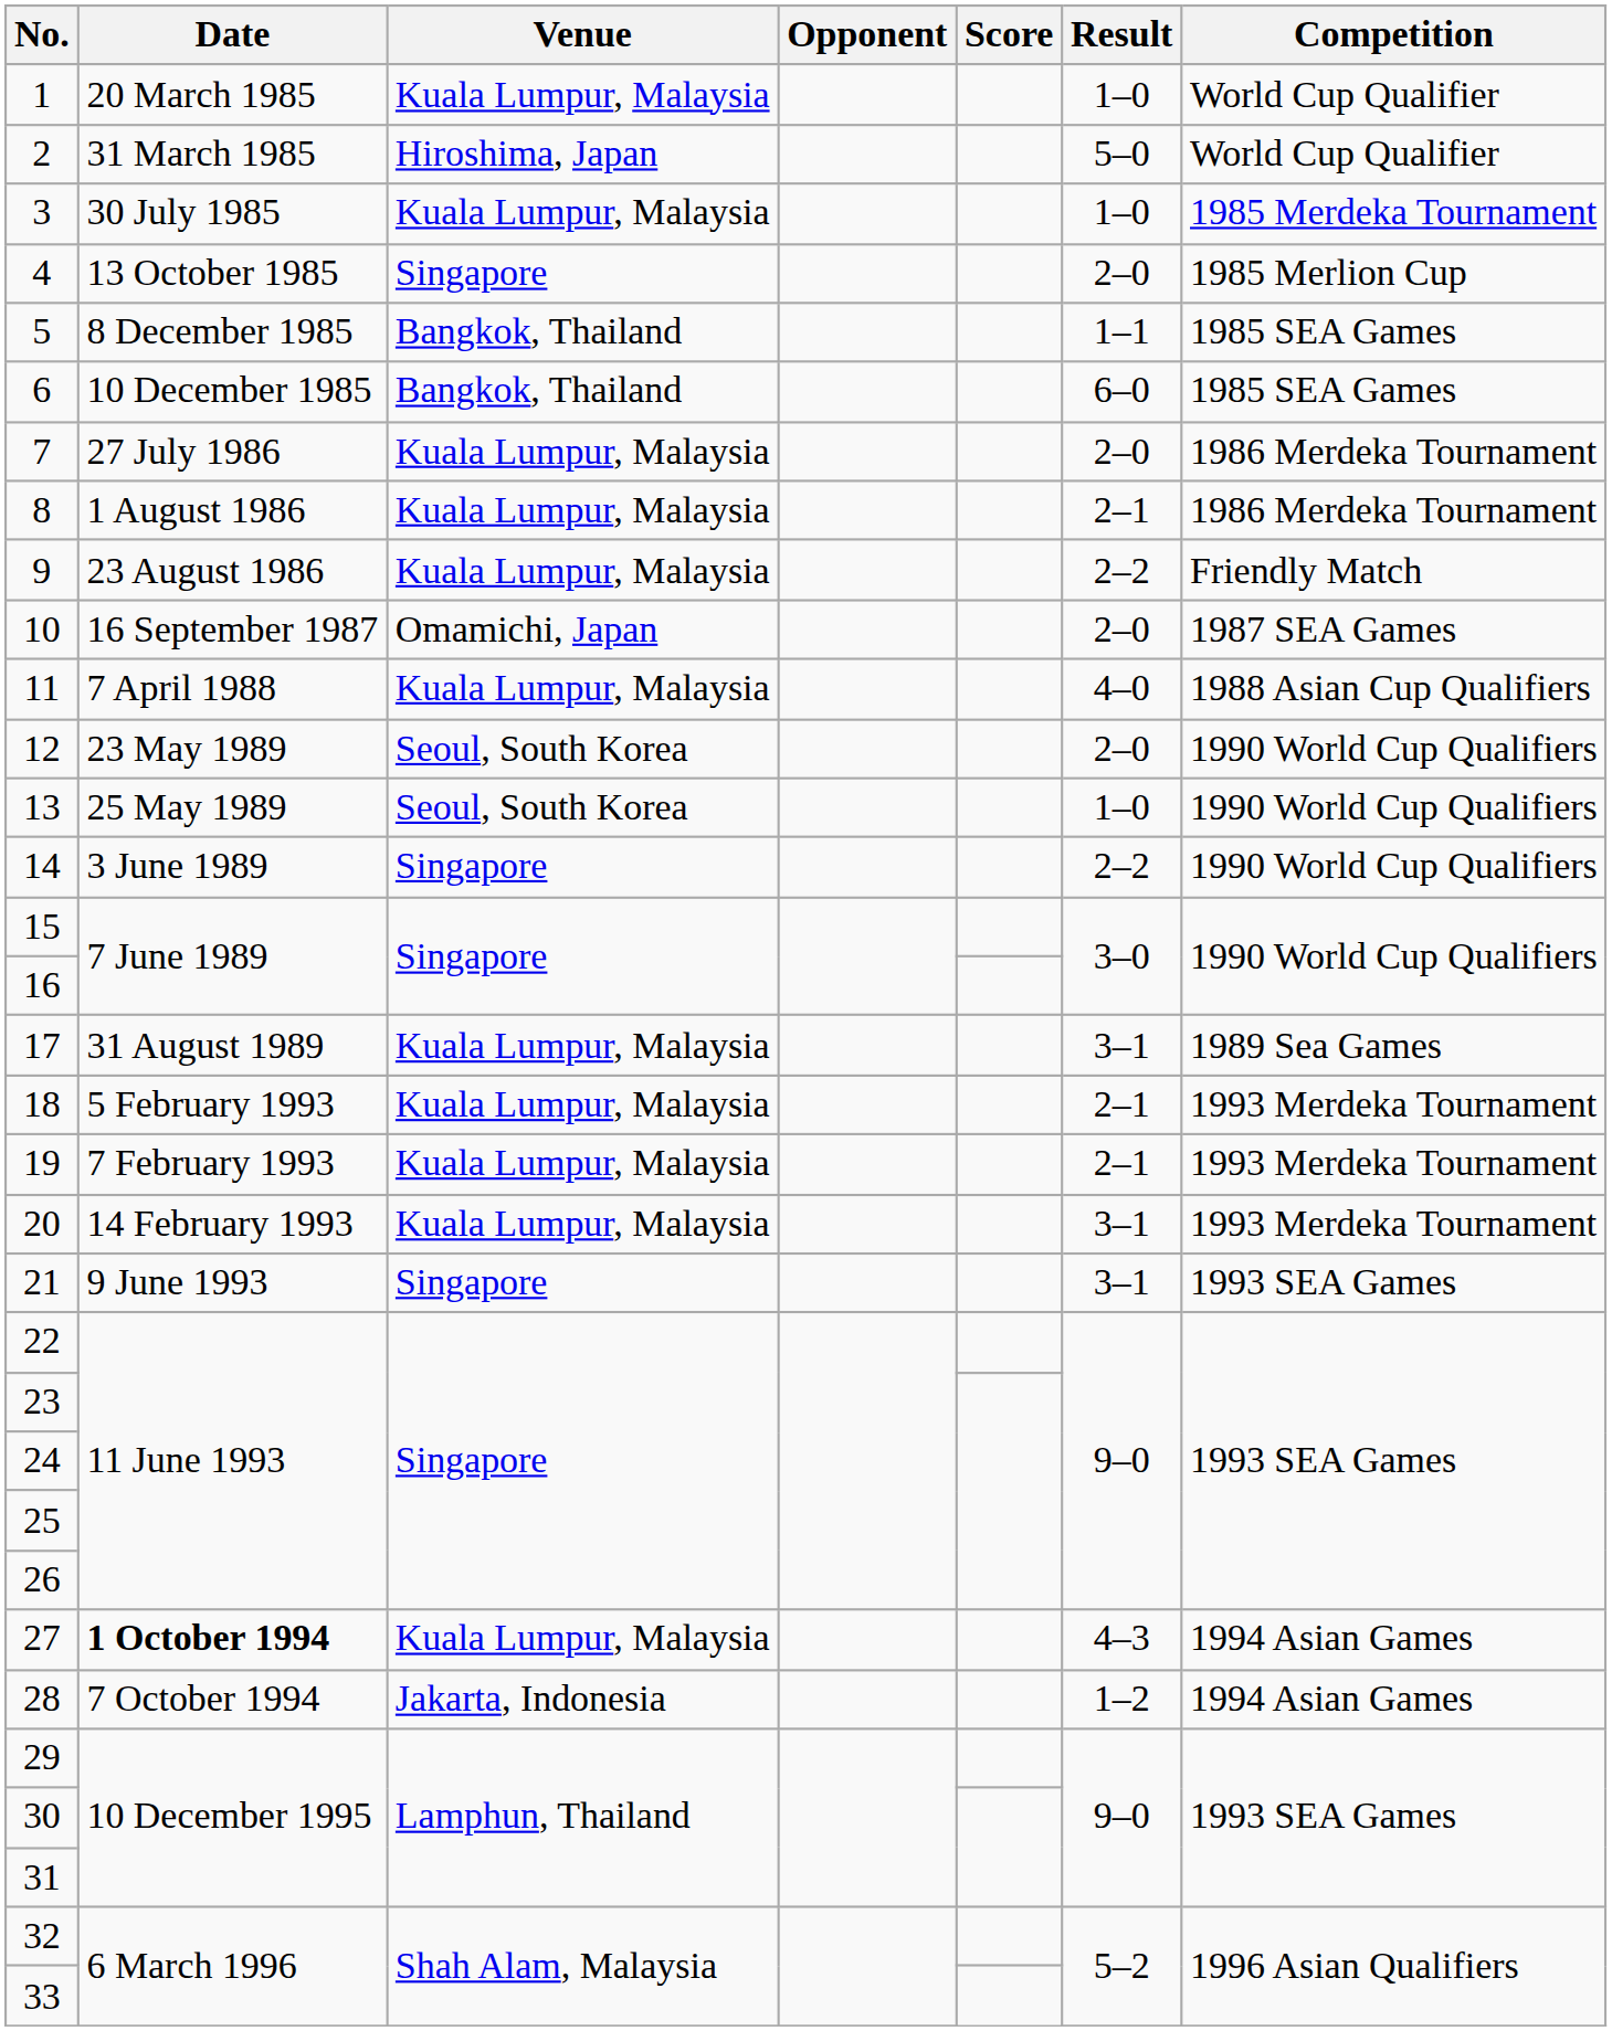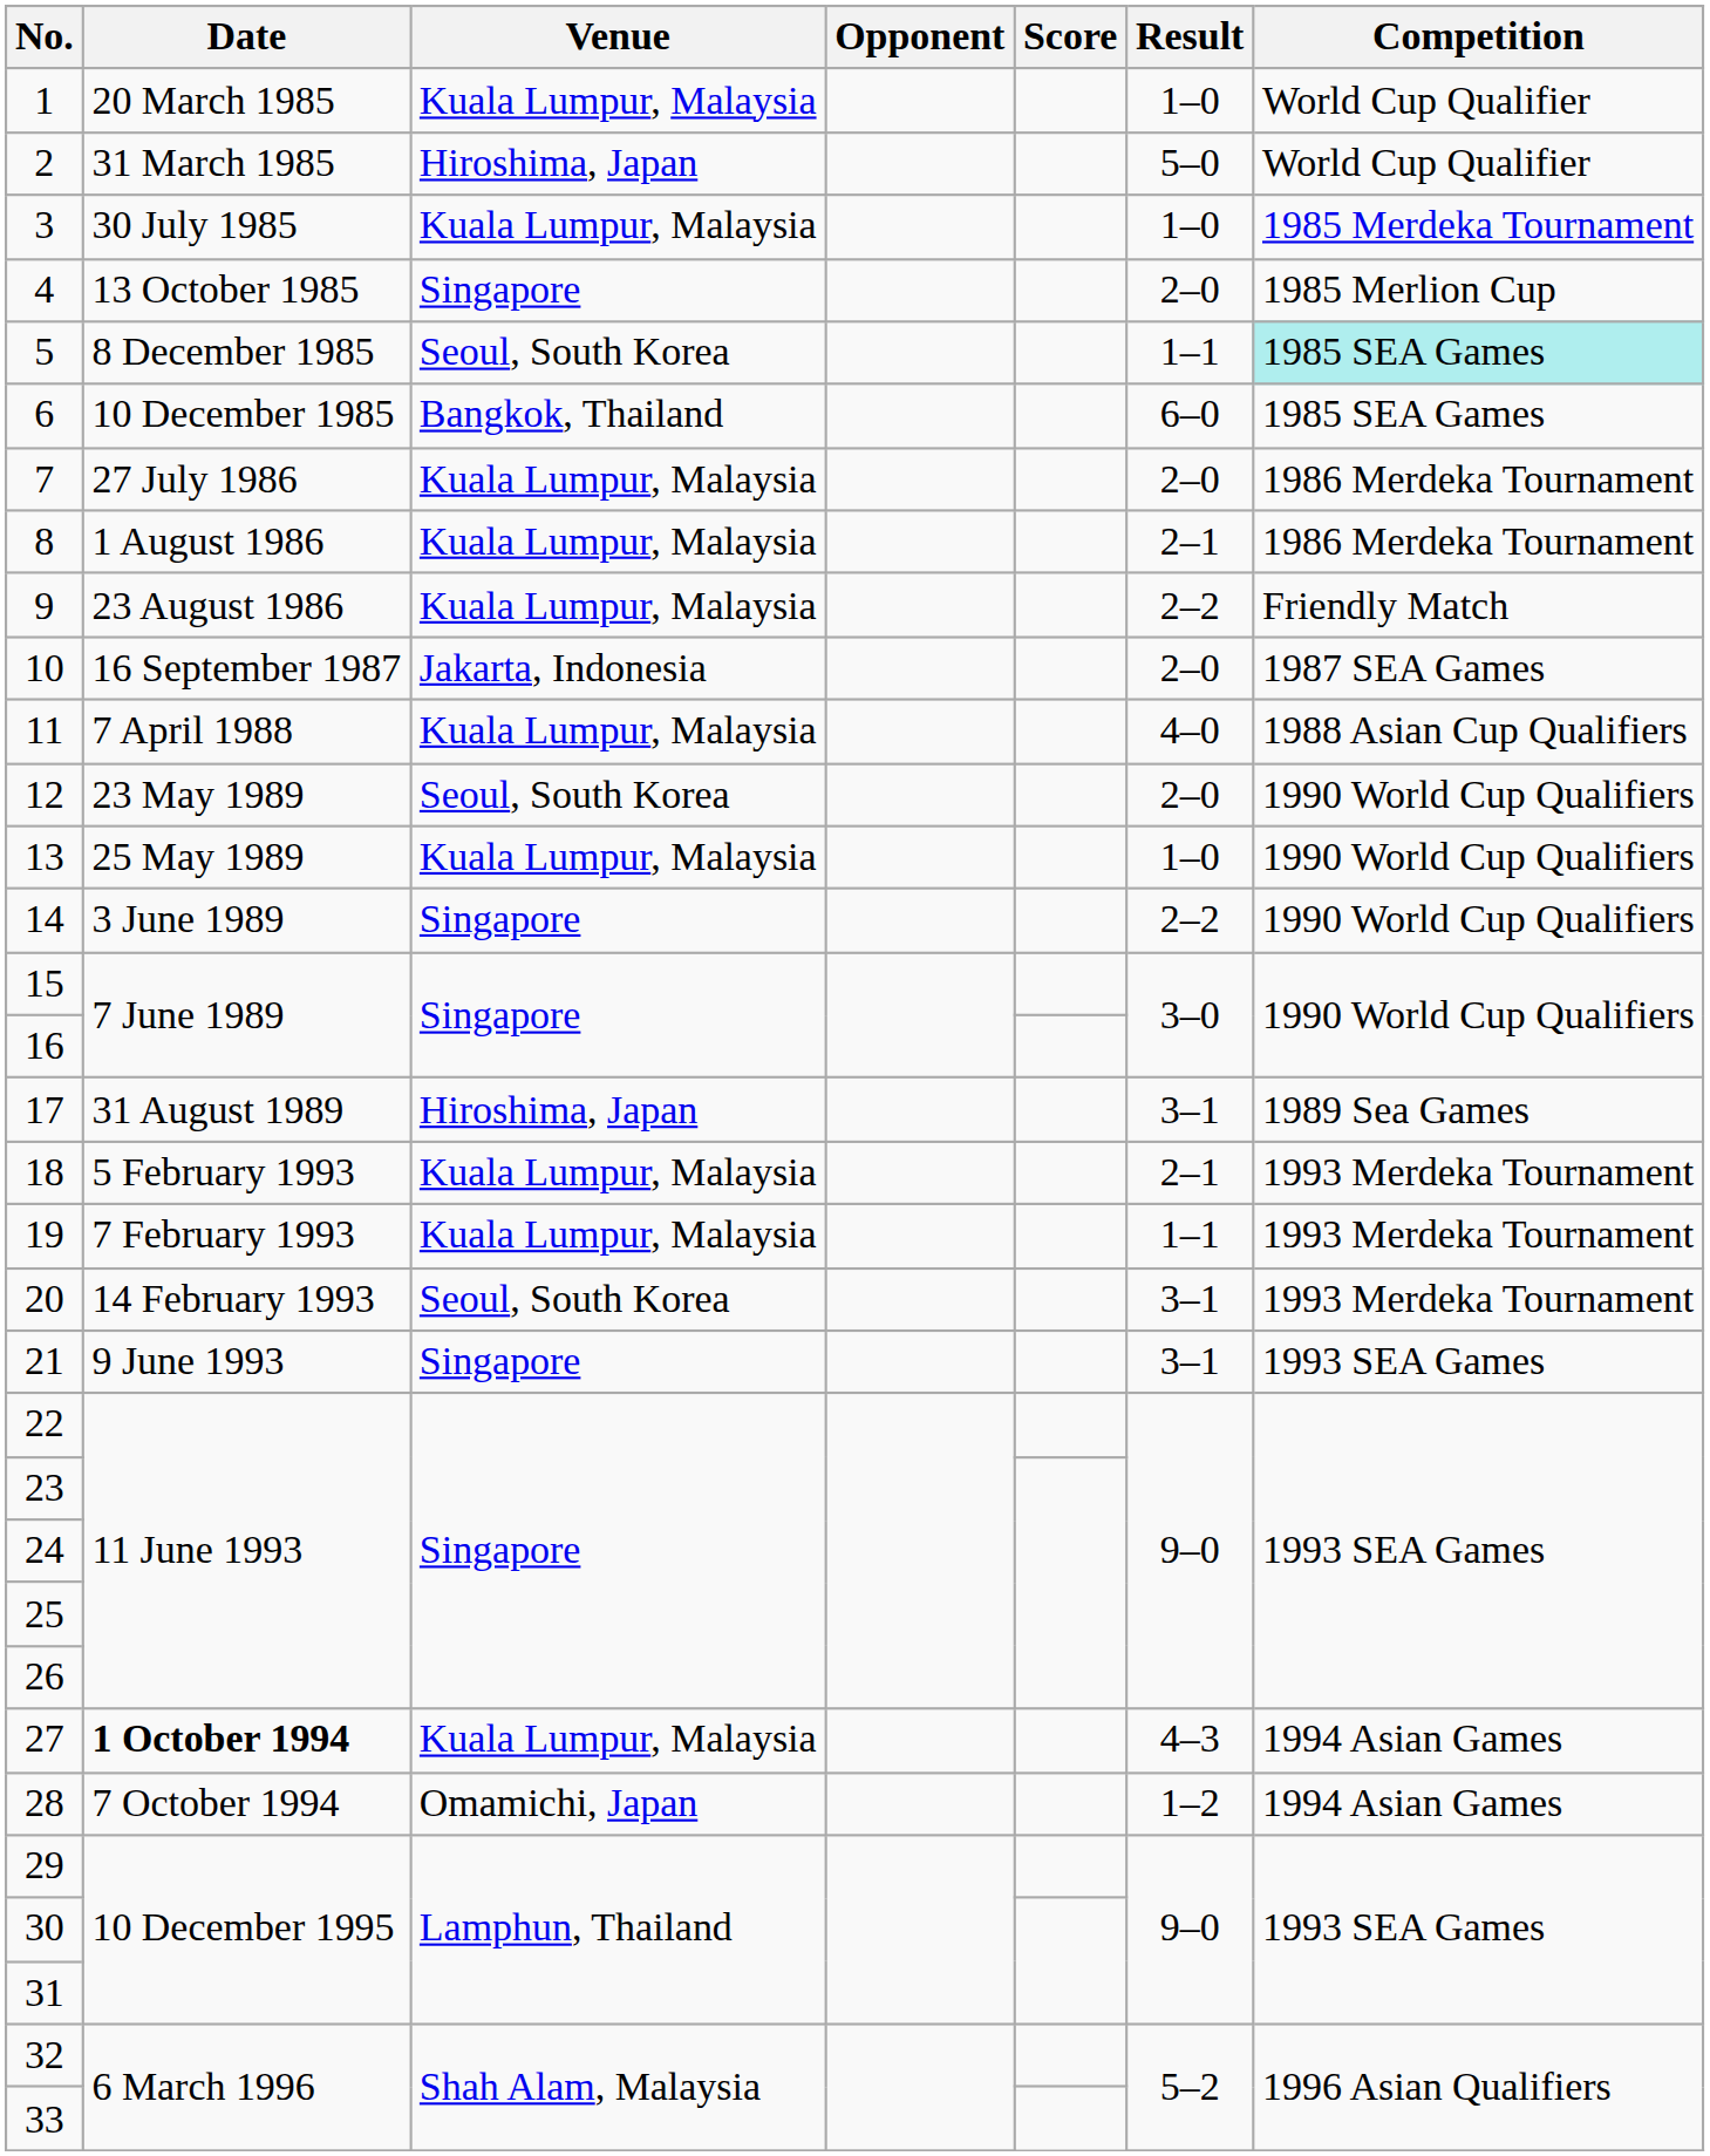 <table class="wikitable sortable">
 <tr>
 <th scope="col">No.</th>
 <th scope="col">Date</th>
 <th scope="col">Venue</th>
 <th scope="col">Opponent</th>
 <th scope="col">Score</th>
 <th scope="col">Result</th>
 <th scope="col">Competition</th>
 </tr>
 <tr>
 <td style="text-align:center">1</td>
 <td>20 March 1985</td>
 <td><a href='#'>Kuala Lumpur</a>, <a href='#'>Malaysia</a></td>
 <td></td>
 <td></td>
 <td style="text-align:center">1–0</td>
 <td>World Cup Qualifier</td>
 </tr>
 <tr>
 <td style="text-align:center">2</td>
 <td>31 March 1985</td>
 <td><a href='#'>Hiroshima</a>, <a href='#'>Japan</a></td>
 <td></td>
 <td></td>
 <td style="text-align:center">5–0</td>
 <td>World Cup Qualifier</td>
 </tr>
 <tr>
 <td style="text-align:center">3</td>
 <td>30 July 1985</td>
 <td><a href='#'>Kuala Lumpur</a>, Malaysia</td>
 <td></td>
 <td></td>
 <td style="text-align:center">1–0</td>
 <td><a href='#'>1985 Merdeka Tournament</a></td>
 </tr>
 <tr>
 <td style="text-align:center">4</td>
 <td>13 October 1985</td>
 <td><a href='#'>Singapore</a></td>
 <td></td>
 <td></td>
 <td style="text-align:center">2–0</td>
 <td>1985 Merlion Cup</td>
 </tr>
 <tr>
 <td style="text-align:center">5</td>
 <td>8  December 1985</td>
-<td><a href='#'>Bangkok</a>, Thailand</td>
+<td><a href='#'>Seoul</a>, South Korea</td>
 <td></td>
 <td></td>
 <td style="text-align:center">1–1</td>
-<td>1985 SEA Games</td>
+<td style="background: paleturquoise;">1985 SEA Games</td>
 </tr>
 <tr>
 <td style="text-align:center">6</td>
 <td>10  December 1985</td>
 <td><a href='#'>Bangkok</a>, Thailand</td>
 <td></td>
 <td></td>
 <td style="text-align:center">6–0</td>
 <td>1985 SEA Games</td>
 </tr>
 <tr>
 <td style="text-align:center">7</td>
 <td>27 July 1986</td>
 <td><a href='#'>Kuala Lumpur</a>, Malaysia</td>
 <td></td>
 <td></td>
 <td style="text-align:center">2–0</td>
 <td>1986 Merdeka Tournament</td>
 </tr>
 <tr>
 <td style="text-align:center">8</td>
 <td>1  August 1986</td>
 <td><a href='#'>Kuala Lumpur</a>, Malaysia</td>
 <td></td>
 <td></td>
 <td style="text-align:center">2–1</td>
 <td>1986 Merdeka Tournament</td>
 </tr>
 <tr>
 <td style="text-align:center">9</td>
 <td>23 August 1986</td>
 <td><a href='#'>Kuala Lumpur</a>, Malaysia</td>
 <td></td>
 <td></td>
 <td style="text-align:center">2–2</td>
 <td>Friendly Match</td>
 </tr>
 <tr>
 <td style="text-align:center">10</td>
 <td>16 September 1987</td>
-<td>Omamichi, <a href='#'>Japan</a></td>
+<td><a href='#'>Jakarta</a>, Indonesia</td>
 <td></td>
 <td></td>
 <td style="text-align:center">2–0</td>
 <td>1987 SEA Games</td>
 </tr>
 <tr>
 <td style="text-align:center">11</td>
 <td>7 April 1988</td>
 <td><a href='#'>Kuala Lumpur</a>, Malaysia</td>
 <td></td>
 <td></td>
 <td style="text-align:center">4–0</td>
 <td>1988 Asian Cup Qualifiers</td>
 </tr>
 <tr>
 <td style="text-align:center">12</td>
 <td>23 May 1989</td>
 <td><a href='#'>Seoul</a>, South Korea</td>
 <td></td>
 <td></td>
 <td style="text-align:center">2–0</td>
 <td>1990 World Cup Qualifiers</td>
 </tr>
 <tr>
 <td style="text-align:center">13</td>
 <td>25 May 1989</td>
-<td><a href='#'>Seoul</a>, South Korea</td>
+<td><a href='#'>Kuala Lumpur</a>, Malaysia</td>
 <td></td>
 <td></td>
 <td style="text-align:center">1–0</td>
 <td>1990 World Cup Qualifiers</td>
 </tr>
 <tr>
 <td style="text-align:center">14</td>
 <td>3 June 1989</td>
 <td><a href='#'>Singapore</a></td>
 <td></td>
 <td></td>
 <td style="text-align:center">2–2</td>
 <td>1990 World Cup Qualifiers</td>
 </tr>
 <tr>
 <td style="text-align:center">15</td>
 <td rowspan="2">7 June 1989</td>
 <td rowspan="2"><a href='#'>Singapore</a></td>
 <td rowspan="2"></td>
 <td></td>
 <td rowspan="2" style="text-align:center">3–0</td>
 <td rowspan="2">1990 World Cup Qualifiers</td>
 </tr>
 <tr>
 <td style="text-align:center">16</td>
 </tr>
 <tr>
 <td style="text-align:center">17</td>
 <td>31 August 1989</td>
-<td><a href='#'>Kuala Lumpur</a>, Malaysia</td>
+<td><a href='#'>Hiroshima</a>, <a href='#'>Japan</a></td>
 <td></td>
 <td></td>
 <td style="text-align:center">3–1</td>
 <td>1989 Sea Games</td>
 </tr>
 <tr>
 <td style="text-align:center">18</td>
 <td>5 February 1993</td>
 <td><a href='#'>Kuala Lumpur</a>, Malaysia</td>
 <td></td>
 <td></td>
 <td style="text-align:center">2–1</td>
 <td>1993 Merdeka Tournament</td>
 </tr>
 <tr>
 <td style="text-align:center">19</td>
 <td>7 February 1993</td>
 <td><a href='#'>Kuala Lumpur</a>, Malaysia</td>
 <td></td>
 <td></td>
-<td style="text-align:center">2–1</td>
+<td style="text-align:center">1–1</td>
 <td>1993 Merdeka Tournament</td>
 </tr>
 <tr>
 <td style="text-align:center">20</td>
 <td>14 February 1993</td>
-<td><a href='#'>Kuala Lumpur</a>, Malaysia</td>
+<td><a href='#'>Seoul</a>, South Korea</td>
 <td></td>
 <td></td>
 <td style="text-align:center">3–1</td>
 <td>1993 Merdeka Tournament</td>
 </tr>
 <tr>
 <td style="text-align:center">21</td>
 <td>9 June 1993</td>
 <td><a href='#'>Singapore</a></td>
 <td></td>
 <td></td>
 <td style="text-align:center">3–1</td>
 <td>1993 SEA Games</td>
 </tr>
 <tr>
 <td style="text-align:center">22</td>
 <td rowspan="5">11 June 1993</td>
 <td rowspan="5"><a href='#'>Singapore</a></td>
 <td rowspan="5"></td>
 <td></td>
 <td rowspan="5" style="text-align:center">9–0</td>
 <td rowspan="5">1993 SEA Games</td>
 </tr>
 <tr>
 <td style="text-align:center">23</td>
 </tr>
 <tr>
 <td style="text-align:center">24</td>
 </tr>
 <tr>
 <td style="text-align:center">25</td>
 </tr>
 <tr>
 <td style="text-align:center">26</td>
 </tr>
 <tr>
 <td style="text-align:center">27</td>
 <td><strong>1 October 1994</strong></td>
 <td><a href='#'>Kuala Lumpur</a>, Malaysia</td>
 <td></td>
 <td></td>
 <td style="text-align:center">4–3</td>
 <td>1994 Asian Games</td>
 </tr>
 <tr>
 <td style="text-align:center">28</td>
 <td>7 October 1994</td>
-<td><a href='#'>Jakarta</a>, Indonesia</td>
+<td>Omamichi, <a href='#'>Japan</a></td>
 <td></td>
 <td></td>
 <td style="text-align:center">1–2</td>
 <td>1994 Asian Games</td>
 </tr>
 <tr>
 <td style="text-align:center">29</td>
 <td rowspan="3">10 December 1995</td>
 <td rowspan="3"><a href='#'>Lamphun</a>, Thailand</td>
 <td rowspan="3"></td>
 <td></td>
 <td rowspan="3" style="text-align:center">9–0</td>
 <td rowspan="3">1993 SEA Games</td>
 </tr>
 <tr>
 <td style="text-align:center">30</td>
 </tr>
 <tr>
 <td style="text-align:center">31</td>
 </tr>
 <tr>
 <td style="text-align:center">32</td>
 <td rowspan="2">6 March 1996</td>
 <td rowspan="2"><a href='#'>Shah Alam</a>, Malaysia</td>
 <td rowspan="2"></td>
 <td></td>
 <td rowspan="2" style="text-align:center">5–2</td>
 <td rowspan="2">1996 Asian Qualifiers</td>
 </tr>
 <tr>
 <td style="text-align:center">33</td>
 </tr>
 <tr>
 </tr>
 </table>
